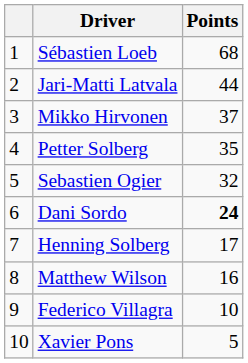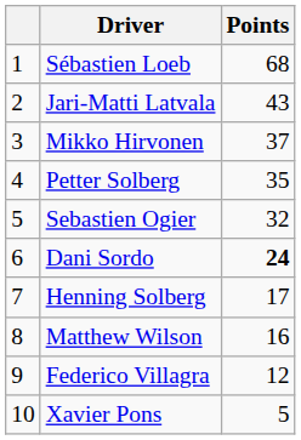 <table class="wikitable" style="font-size: 95%;">
 <tr>
 <th></th>
 <th>Driver</th>
 <th>Points</th>
 </tr>
 <tr>
 <td>1</td>
 <td> <a href='#'>Sébastien Loeb</a></td>
 <td align="right">68</td>
 </tr>
 <tr>
 <td>2</td>
 <td> <a href='#'>Jari-Matti Latvala</a></td>
-<td align="right">44</td>
+<td align="right">43</td>
 </tr>
 <tr>
 <td>3</td>
 <td> <a href='#'>Mikko Hirvonen</a></td>
 <td align="right">37</td>
 </tr>
 <tr>
 <td>4</td>
 <td> <a href='#'>Petter Solberg</a></td>
 <td align="right">35</td>
 </tr>
 <tr>
 <td>5</td>
 <td> <a href='#'>Sebastien Ogier</a></td>
 <td align="right">32</td>
 </tr>
 <tr>
 <td>6</td>
 <td> <a href='#'>Dani Sordo</a></td>
 <td align="right"><strong>24</strong></td>
 </tr>
 <tr>
 <td>7</td>
 <td> <a href='#'>Henning Solberg</a></td>
 <td align="right">17</td>
 </tr>
 <tr>
 <td>8</td>
 <td> <a href='#'>Matthew Wilson</a></td>
 <td align="right">16</td>
 </tr>
 <tr>
 <td>9</td>
 <td> <a href='#'>Federico Villagra</a></td>
-<td align="right">10</td>
+<td align="right">12</td>
 </tr>
 <tr>
 <td>10</td>
 <td> <a href='#'>Xavier Pons</a></td>
 <td align="right">5</td>
 </tr>
 </table>
